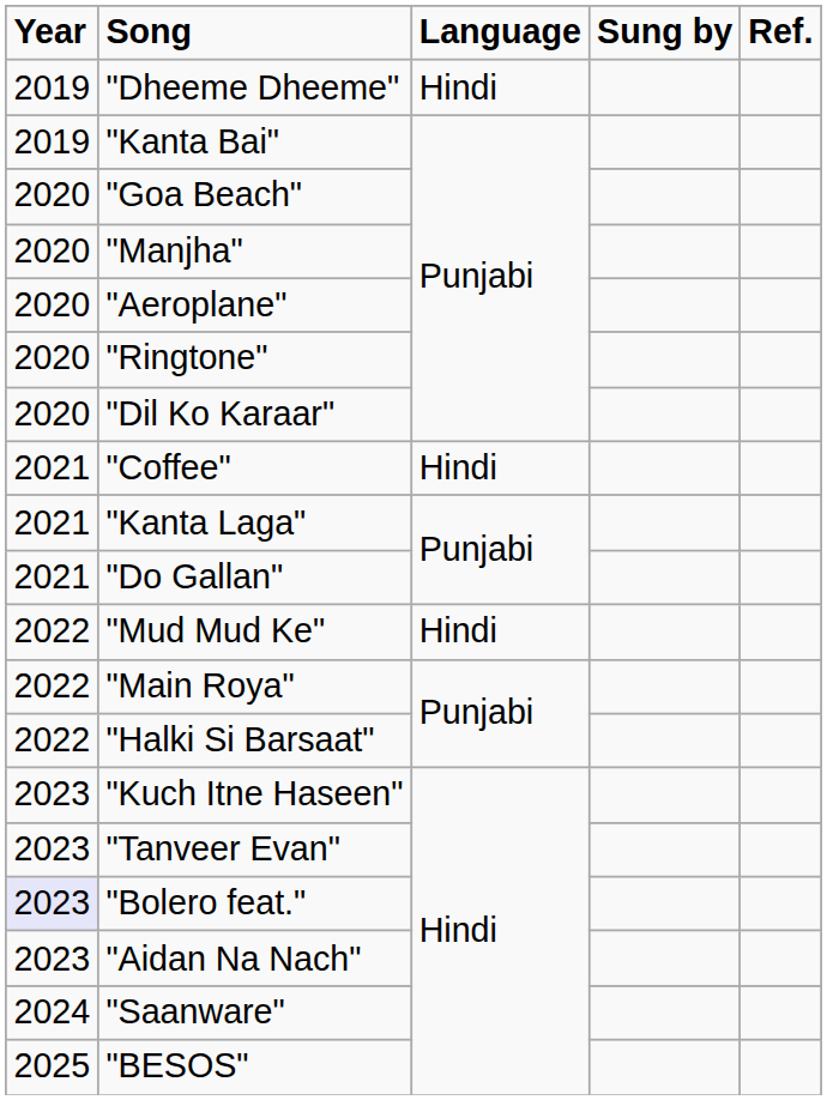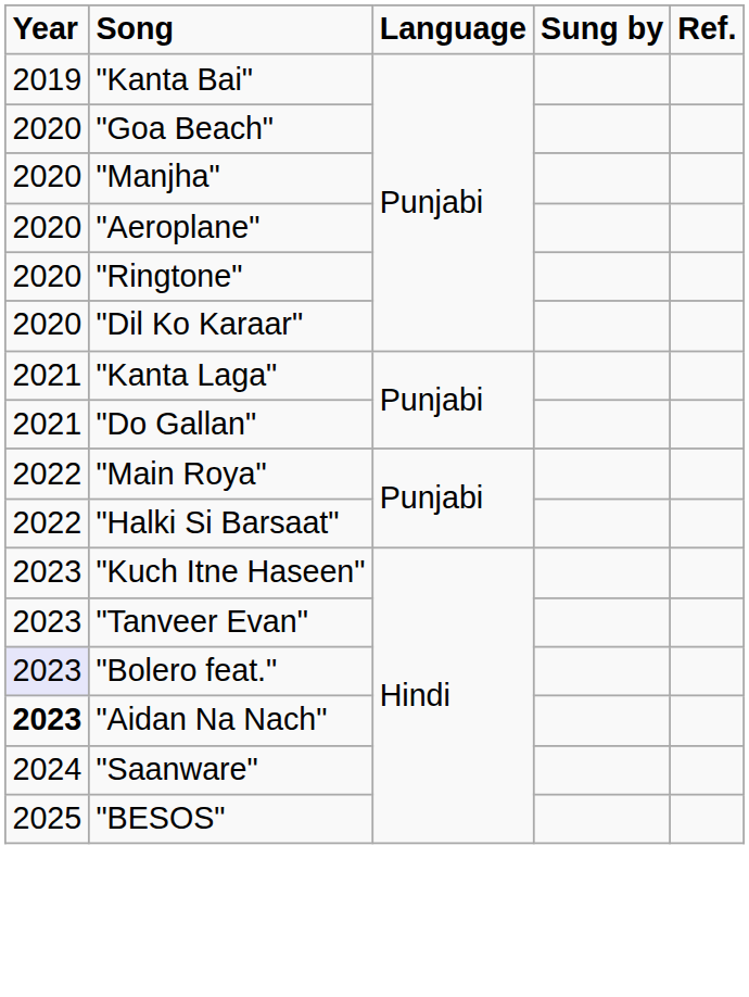 <table class="wikitable">
 <tr>
 <td><strong>Year</strong></td>
 <td><strong>Song</strong></td>
 <td><strong>Language</strong></td>
 <td><strong>Sung by</strong></td>
 <td><strong>Ref.</strong></td>
-</tr>
-<tr>
-<td>2019</td>
-<td>"Dheeme Dheeme"</td>
-<td>Hindi</td>
-<td></td>
-<td></td>
 </tr>
 <tr>
 <td>2019</td>
 <td>"Kanta Bai"</td>
 <td rowspan="6">Punjabi</td>
 <td></td>
 <td></td>
 </tr>
 <tr>
 <td>2020</td>
 <td>"Goa Beach"</td>
 <td></td>
 <td></td>
 </tr>
 <tr>
 <td>2020</td>
 <td>"Manjha"</td>
 <td></td>
 <td></td>
 </tr>
 <tr>
 <td>2020</td>
 <td>"Aeroplane"</td>
 <td></td>
 <td></td>
 </tr>
 <tr>
 <td>2020</td>
 <td>"Ringtone"</td>
 <td></td>
 <td></td>
 </tr>
 <tr>
 <td>2020</td>
 <td>"Dil Ko Karaar"</td>
 <td></td>
 <td></td>
 </tr>
 <tr>
 <td>2021</td>
-<td>"Coffee"</td>
-<td>Hindi</td>
-<td></td>
-<td></td>
-</tr>
-<tr>
-<td>2021</td>
 <td>"Kanta Laga"</td>
 <td rowspan="2">Punjabi</td>
 <td></td>
 <td></td>
 </tr>
 <tr>
 <td>2021</td>
 <td>"Do Gallan"</td>
-<td></td>
-<td></td>
-</tr>
-<tr>
-<td>2022</td>
-<td>"Mud Mud Ke"</td>
-<td>Hindi</td>
 <td></td>
 <td></td>
 </tr>
 <tr>
 <td>2022</td>
 <td>"Main Roya"</td>
 <td rowspan="2">Punjabi</td>
 <td></td>
 <td></td>
 </tr>
 <tr>
 <td>2022</td>
 <td>"Halki Si Barsaat"</td>
 <td></td>
 <td></td>
 </tr>
 <tr>
 <td>2023</td>
 <td>"Kuch Itne Haseen"</td>
 <td rowspan="6">Hindi</td>
 <td></td>
 <td></td>
 </tr>
 <tr>
 <td>2023</td>
 <td>"Tanveer Evan"</td>
 <td></td>
 <td></td>
 </tr>
 <tr>
 <td style="background: lavender;">2023</td>
 <td>"Bolero feat."</td>
 <td></td>
 <td></td>
 </tr>
 <tr>
-<td>2023</td>
+<td><strong>2023</strong></td>
 <td>"Aidan Na Nach"</td>
 <td></td>
 <td></td>
 </tr>
 <tr>
 <td>2024</td>
 <td>"Saanware"</td>
 <td></td>
 <td></td>
 </tr>
 <tr>
 <td>2025</td>
 <td>"BESOS"</td>
 <td></td>
 <td></td>
 </tr>
 </table>
